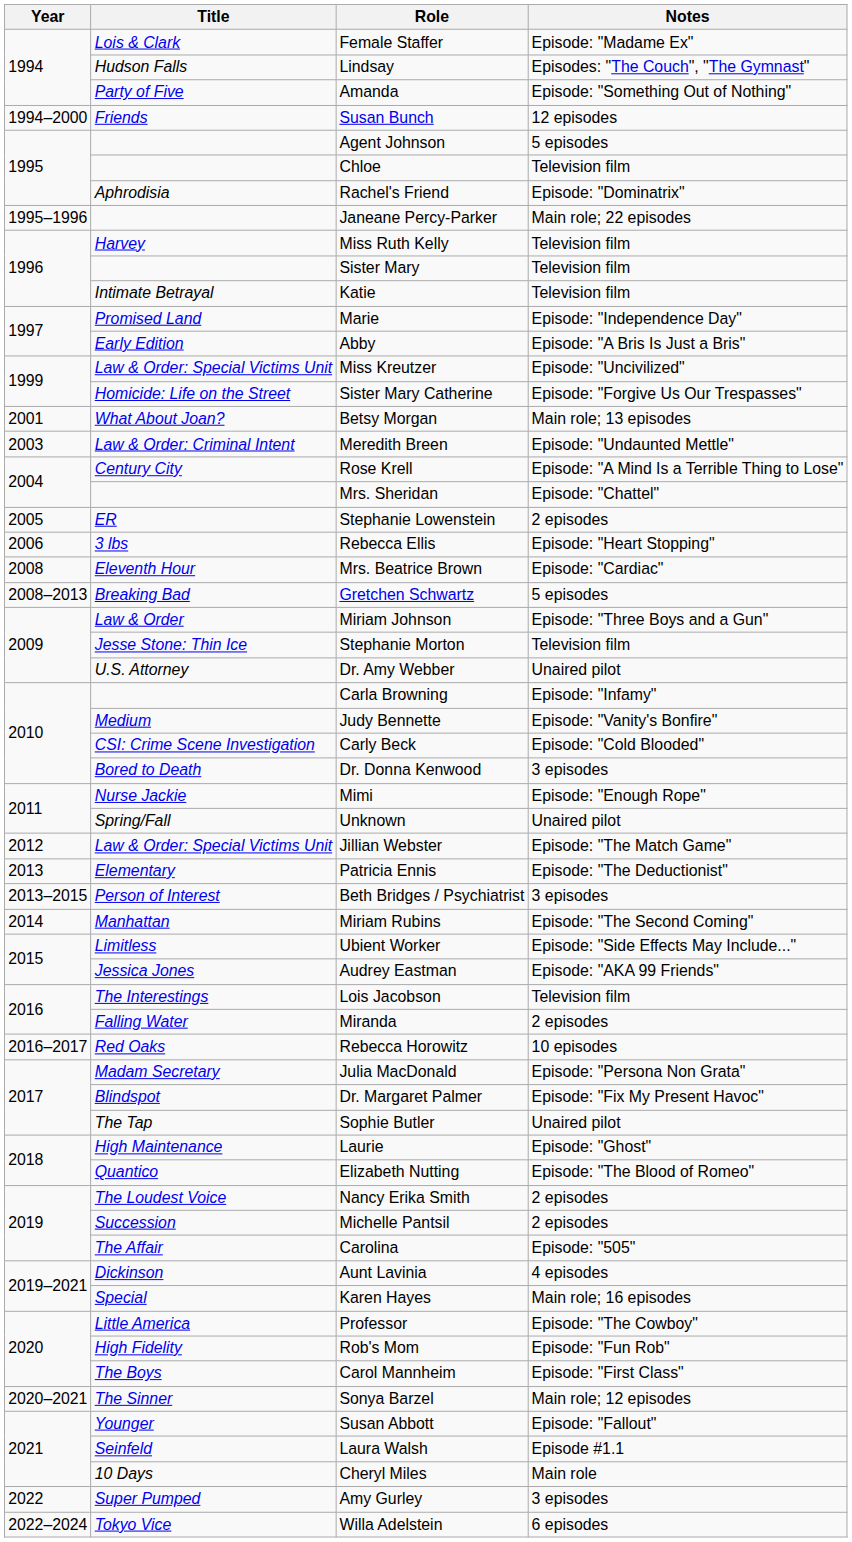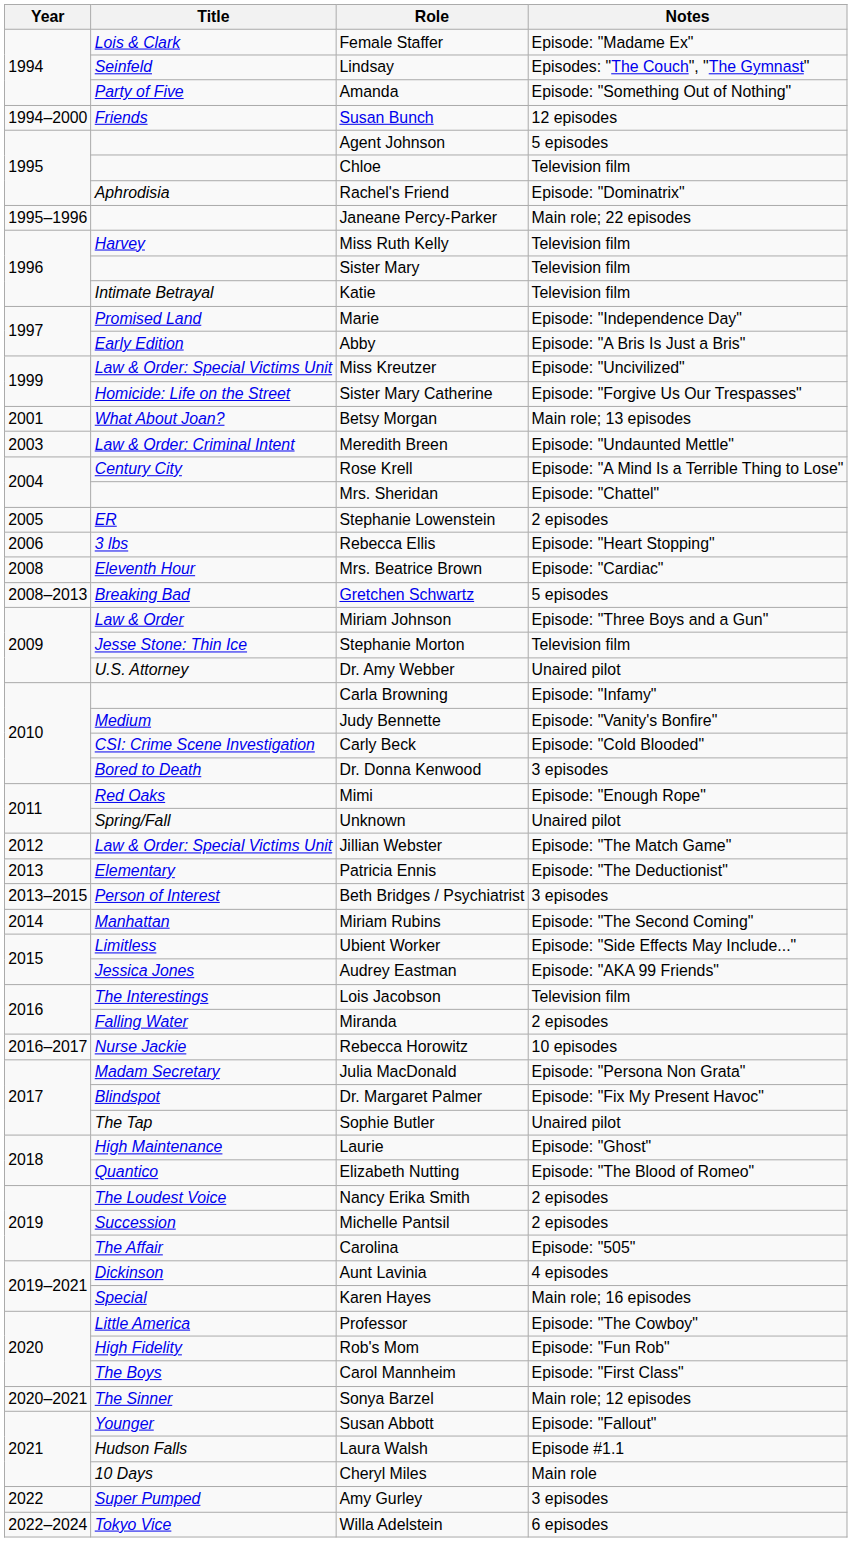 <table class="wikitable sortable">
 <tr>
 <th>Year</th>
 <th>Title</th>
 <th>Role</th>
 <th class="unsortable">Notes</th>
 </tr>
 <tr>
 <td rowspan="3">1994</td>
 <td><em><a href='#'>Lois & Clark</a></em></td>
 <td>Female Staffer</td>
 <td>Episode: "Madame Ex"</td>
 </tr>
 <tr>
-<td><em>Hudson Falls</em></td>
+<td><em><a href='#'>Seinfeld</a></em></td>
 <td>Lindsay</td>
 <td>Episodes: "<a href='#'>The Couch</a>", "<a href='#'>The Gymnast</a>"</td>
 </tr>
 <tr>
 <td><em><a href='#'>Party of Five</a></em></td>
 <td>Amanda</td>
 <td>Episode: "Something Out of Nothing"</td>
 </tr>
 <tr>
 <td>1994–2000</td>
 <td><em><a href='#'>Friends</a></em></td>
 <td><a href='#'>Susan Bunch</a></td>
 <td>12 episodes</td>
 </tr>
 <tr>
 <td rowspan="3">1995</td>
 <td><em></em></td>
 <td>Agent Johnson</td>
 <td>5 episodes</td>
 </tr>
 <tr>
 <td><em></em></td>
 <td>Chloe</td>
 <td>Television film</td>
 </tr>
 <tr>
 <td><em>Aphrodisia</em></td>
 <td>Rachel's Friend</td>
 <td>Episode: "Dominatrix"</td>
 </tr>
 <tr>
 <td>1995–1996</td>
 <td><em></em></td>
 <td>Janeane Percy-Parker</td>
 <td>Main role; 22 episodes</td>
 </tr>
 <tr>
 <td rowspan="3">1996</td>
 <td><em><a href='#'>Harvey</a></em></td>
 <td>Miss Ruth Kelly</td>
 <td>Television film</td>
 </tr>
 <tr>
 <td><em></em></td>
 <td>Sister Mary</td>
 <td>Television film</td>
 </tr>
 <tr>
 <td><em>Intimate Betrayal</em></td>
 <td>Katie</td>
 <td>Television film</td>
 </tr>
 <tr>
 <td rowspan="2">1997</td>
 <td><em><a href='#'>Promised Land</a></em></td>
 <td>Marie</td>
 <td>Episode: "Independence Day"</td>
 </tr>
 <tr>
 <td><em><a href='#'>Early Edition</a></em></td>
 <td>Abby</td>
 <td>Episode: "A Bris Is Just a Bris"</td>
 </tr>
 <tr>
 <td rowspan="2">1999</td>
 <td><em><a href='#'>Law & Order: Special Victims Unit</a></em></td>
 <td>Miss Kreutzer</td>
 <td>Episode: "Uncivilized"</td>
 </tr>
 <tr>
 <td><em><a href='#'>Homicide: Life on the Street</a></em></td>
 <td>Sister Mary Catherine</td>
 <td>Episode: "Forgive Us Our Trespasses"</td>
 </tr>
 <tr>
 <td>2001</td>
 <td><em><a href='#'>What About Joan?</a></em></td>
 <td>Betsy Morgan</td>
 <td>Main role; 13 episodes</td>
 </tr>
 <tr>
 <td>2003</td>
 <td><em><a href='#'>Law & Order: Criminal Intent</a></em></td>
 <td>Meredith Breen</td>
 <td>Episode: "Undaunted Mettle"</td>
 </tr>
 <tr>
 <td rowspan="2">2004</td>
 <td><em><a href='#'>Century City</a></em></td>
 <td>Rose Krell</td>
 <td>Episode: "A Mind Is a Terrible Thing to Lose"</td>
 </tr>
 <tr>
 <td><em></em></td>
 <td>Mrs. Sheridan</td>
 <td>Episode: "Chattel"</td>
 </tr>
 <tr>
 <td>2005</td>
 <td><em><a href='#'>ER</a></em></td>
 <td>Stephanie Lowenstein</td>
 <td>2 episodes</td>
 </tr>
 <tr>
 <td>2006</td>
 <td><em><a href='#'>3 lbs</a></em></td>
 <td>Rebecca Ellis</td>
 <td>Episode: "Heart Stopping"</td>
 </tr>
 <tr>
 <td>2008</td>
 <td><em><a href='#'>Eleventh Hour</a></em></td>
 <td>Mrs. Beatrice Brown</td>
 <td>Episode: "Cardiac"</td>
 </tr>
 <tr>
 <td>2008–2013</td>
 <td><em><a href='#'>Breaking Bad</a></em></td>
 <td><a href='#'>Gretchen Schwartz</a></td>
 <td>5 episodes</td>
 </tr>
 <tr>
 <td rowspan="3">2009</td>
 <td><em><a href='#'>Law & Order</a></em></td>
 <td>Miriam Johnson</td>
 <td>Episode: "Three Boys and a Gun"</td>
 </tr>
 <tr>
 <td><em><a href='#'>Jesse Stone: Thin Ice</a></em></td>
 <td>Stephanie Morton</td>
 <td>Television film</td>
 </tr>
 <tr>
 <td><em>U.S. Attorney</em></td>
 <td>Dr. Amy Webber</td>
 <td>Unaired pilot</td>
 </tr>
 <tr>
 <td rowspan="4">2010</td>
 <td><em></em></td>
 <td>Carla Browning</td>
 <td>Episode: "Infamy"</td>
 </tr>
 <tr>
 <td><em><a href='#'>Medium</a></em></td>
 <td>Judy Bennette</td>
 <td>Episode: "Vanity's Bonfire"</td>
 </tr>
 <tr>
 <td><em><a href='#'>CSI: Crime Scene Investigation</a></em></td>
 <td>Carly Beck</td>
 <td>Episode: "Cold Blooded"</td>
 </tr>
 <tr>
 <td><em><a href='#'>Bored to Death</a></em></td>
 <td>Dr. Donna Kenwood</td>
 <td>3 episodes</td>
 </tr>
 <tr>
 <td rowspan="2">2011</td>
-<td><em><a href='#'>Nurse Jackie</a></em></td>
+<td><em><a href='#'>Red Oaks</a></em></td>
 <td>Mimi</td>
 <td>Episode: "Enough Rope"</td>
 </tr>
 <tr>
 <td><em>Spring/Fall</em></td>
 <td>Unknown</td>
 <td>Unaired pilot</td>
 </tr>
 <tr>
 <td>2012</td>
 <td><em><a href='#'>Law & Order: Special Victims Unit</a></em></td>
 <td>Jillian Webster</td>
 <td>Episode: "The Match Game"</td>
 </tr>
 <tr>
 <td>2013</td>
 <td><em><a href='#'>Elementary</a></em></td>
 <td>Patricia Ennis</td>
 <td>Episode: "The Deductionist"</td>
 </tr>
 <tr>
 <td>2013–2015</td>
 <td><em><a href='#'>Person of Interest</a></em></td>
 <td>Beth Bridges / Psychiatrist</td>
 <td>3 episodes</td>
 </tr>
 <tr>
 <td>2014</td>
 <td><em><a href='#'>Manhattan</a></em></td>
 <td>Miriam Rubins</td>
 <td>Episode: "The Second Coming"</td>
 </tr>
 <tr>
 <td rowspan="2">2015</td>
 <td><em><a href='#'>Limitless</a></em></td>
 <td>Ubient Worker</td>
 <td>Episode: "Side Effects May Include..."</td>
 </tr>
 <tr>
 <td><em><a href='#'>Jessica Jones</a></em></td>
 <td>Audrey Eastman</td>
 <td>Episode: "AKA 99 Friends"</td>
 </tr>
 <tr>
 <td rowspan="2">2016</td>
 <td><em><a href='#'>The Interestings</a></em></td>
 <td>Lois Jacobson</td>
 <td>Television film</td>
 </tr>
 <tr>
 <td><em><a href='#'>Falling Water</a></em></td>
 <td>Miranda</td>
 <td>2 episodes</td>
 </tr>
 <tr>
 <td>2016–2017</td>
-<td><em><a href='#'>Red Oaks</a></em></td>
+<td><em><a href='#'>Nurse Jackie</a></em></td>
 <td>Rebecca Horowitz</td>
 <td>10 episodes</td>
 </tr>
 <tr>
 <td rowspan="3">2017</td>
 <td><em><a href='#'>Madam Secretary</a></em></td>
 <td>Julia MacDonald</td>
 <td>Episode: "Persona Non Grata"</td>
 </tr>
 <tr>
 <td><em><a href='#'>Blindspot</a></em></td>
 <td>Dr. Margaret Palmer</td>
 <td>Episode: "Fix My Present Havoc"</td>
 </tr>
 <tr>
 <td><em>The Tap</em></td>
 <td>Sophie Butler</td>
 <td>Unaired pilot</td>
 </tr>
 <tr>
 <td rowspan="2">2018</td>
 <td><em><a href='#'>High Maintenance</a></em></td>
 <td>Laurie</td>
 <td>Episode: "Ghost"</td>
 </tr>
 <tr>
 <td><em><a href='#'>Quantico</a></em></td>
 <td>Elizabeth Nutting</td>
 <td>Episode: "The Blood of Romeo"</td>
 </tr>
 <tr>
 <td rowspan="3">2019</td>
 <td><em><a href='#'>The Loudest Voice</a></em></td>
 <td>Nancy Erika Smith</td>
 <td>2 episodes</td>
 </tr>
 <tr>
 <td><em><a href='#'>Succession</a></em></td>
 <td>Michelle Pantsil</td>
 <td>2 episodes</td>
 </tr>
 <tr>
 <td><em><a href='#'>The Affair</a></em></td>
 <td>Carolina</td>
 <td>Episode: "505"</td>
 </tr>
 <tr>
 <td rowspan="2">2019–2021</td>
 <td><em><a href='#'>Dickinson</a></em></td>
 <td>Aunt Lavinia</td>
 <td>4 episodes</td>
 </tr>
 <tr>
 <td><em><a href='#'>Special</a></em></td>
 <td>Karen Hayes</td>
 <td>Main role; 16 episodes</td>
 </tr>
 <tr>
 <td rowspan="3">2020</td>
 <td><em><a href='#'>Little America</a></em></td>
 <td>Professor</td>
 <td>Episode: "The Cowboy"</td>
 </tr>
 <tr>
 <td><em><a href='#'>High Fidelity</a></em></td>
 <td>Rob's Mom</td>
 <td>Episode: "Fun Rob"</td>
 </tr>
 <tr>
 <td><em><a href='#'>The Boys</a></em></td>
 <td>Carol Mannheim</td>
 <td>Episode: "First Class"</td>
 </tr>
 <tr>
 <td>2020–2021</td>
 <td><em><a href='#'>The Sinner</a></em></td>
 <td>Sonya Barzel</td>
 <td>Main role; 12 episodes</td>
 </tr>
 <tr>
 <td rowspan="3">2021</td>
 <td><em><a href='#'>Younger</a></em></td>
 <td>Susan Abbott</td>
 <td>Episode: "Fallout"</td>
 </tr>
 <tr>
-<td><em><a href='#'>Seinfeld</a></em></td>
+<td><em>Hudson Falls</em></td>
 <td>Laura Walsh</td>
 <td>Episode #1.1</td>
 </tr>
 <tr>
 <td><em>10 Days</em></td>
 <td>Cheryl Miles</td>
 <td>Main role</td>
 </tr>
 <tr>
 <td>2022</td>
 <td><em><a href='#'>Super Pumped</a></em></td>
 <td>Amy Gurley</td>
 <td>3 episodes</td>
 </tr>
 <tr>
 <td>2022–2024</td>
 <td><em><a href='#'>Tokyo Vice</a></em></td>
 <td>Willa Adelstein</td>
 <td>6 episodes</td>
 </tr>
 </table>
